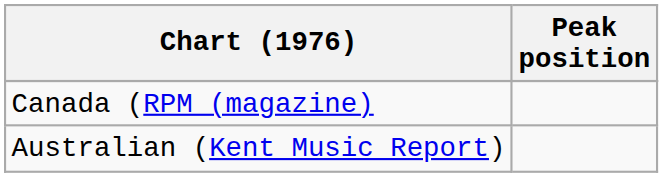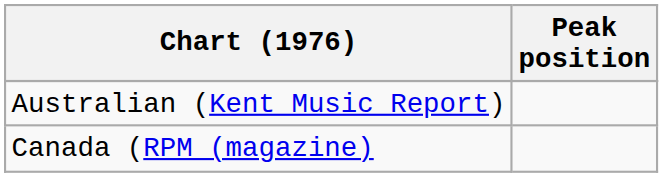 <table class="wikitable plainrowheaders">
 <tr>
 <th scope="col">Chart (1976)</th>
 <th scope="col">Peak<br>position</th>
 </tr>
 <tr>
 </tr>
 <tr>
+<td>Australian (<a href='#'>Kent Music Report</a>)</td>
+<td></td>
+</tr>
+<tr>
 <td>Canada (<a href='#'>RPM (magazine)</a></td>
 <td></td>
 </tr>
-<tr>
-<td>Australian (<a href='#'>Kent Music Report</a>)</td>
-<td></td>
-</tr>
 </table>
